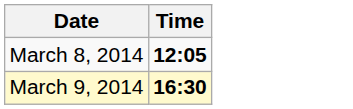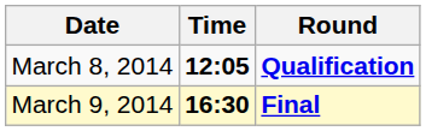 <table class="wikitable">
 <tr>
 <th>Date</th>
 <th>Time</th>
+<th>Round</th>
 </tr>
 <tr>
 <td>March 8, 2014</td>
 <td><strong>12:05</strong></td>
+<td><strong><a href='#'>Qualification</a></strong></td>
 </tr>
 <tr style=background:lemonchiffon>
 <td>March 9, 2014</td>
 <td><strong>16:30</strong></td>
+<td><strong><a href='#'>Final</a></strong></td>
 </tr>
 </table>
